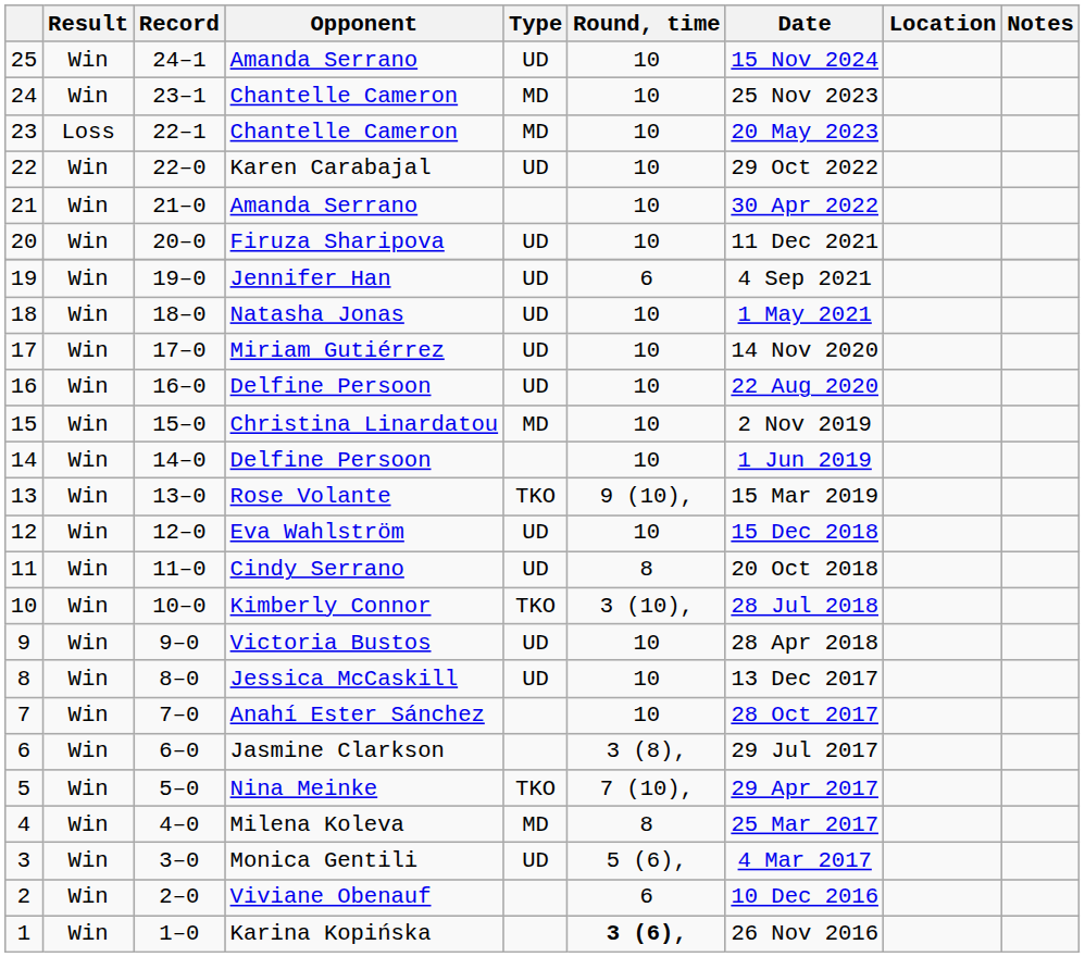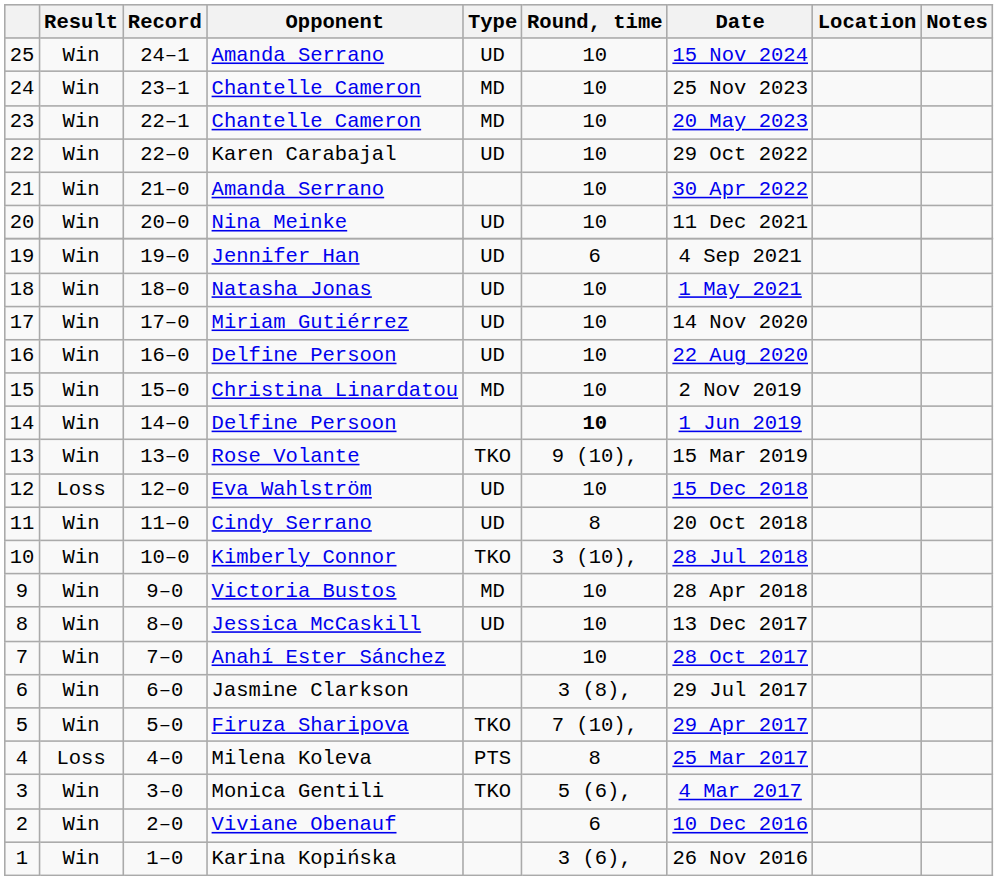 <table class="wikitable" style="text-align:center">
 <tr>
 <th></th>
 <th>Result</th>
 <th>Record</th>
 <th>Opponent</th>
 <th>Type</th>
 <th>Round, time</th>
 <th>Date</th>
 <th>Location</th>
 <th>Notes</th>
 </tr>
 <tr>
 <td>25</td>
 <td>Win</td>
 <td>24–1</td>
 <td align=left><a href='#'>Amanda Serrano</a></td>
 <td>UD</td>
 <td>10</td>
 <td><a href='#'>15 Nov 2024</a></td>
 <td style="text-align:left;"></td>
 <td style="text-align:left;"></td>
 </tr>
 <tr>
 <td>24</td>
 <td>Win</td>
 <td>23–1</td>
 <td align=left><a href='#'>Chantelle Cameron</a></td>
 <td>MD</td>
 <td>10</td>
 <td>25 Nov 2023</td>
 <td style="text-align:left;"></td>
 <td style="text-align:left;"></td>
 </tr>
 <tr>
 <td>23</td>
-<td>Loss</td>
+<td>Win</td>
 <td>22–1</td>
 <td align=left><a href='#'>Chantelle Cameron</a></td>
 <td>MD</td>
 <td>10</td>
 <td><a href='#'>20 May 2023</a></td>
 <td style="text-align:left;"></td>
 <td style="text-align:left;"></td>
 </tr>
 <tr>
 <td>22</td>
 <td>Win</td>
 <td>22–0</td>
 <td align=left>Karen Carabajal</td>
 <td>UD</td>
 <td>10</td>
 <td>29 Oct 2022</td>
 <td style="text-align:left;"></td>
 <td style="text-align:left;"></td>
 </tr>
 <tr>
 <td>21</td>
 <td>Win</td>
 <td>21–0</td>
 <td align=left><a href='#'>Amanda Serrano</a></td>
 <td></td>
 <td>10</td>
 <td><a href='#'>30 Apr 2022</a></td>
 <td style="text-align:left;"></td>
 <td style="text-align:left;"></td>
 </tr>
 <tr>
 <td>20</td>
 <td>Win</td>
 <td>20–0</td>
-<td align=left><a href='#'>Firuza Sharipova</a></td>
+<td style="text-align:left;"><a href='#'>Nina Meinke</a></td>
 <td>UD</td>
 <td>10</td>
 <td>11 Dec 2021</td>
 <td style="text-align:left;"></td>
 <td style="text-align:left;"></td>
 </tr>
 <tr>
 </tr>
 <tr>
 <td>19</td>
 <td>Win</td>
 <td>19–0</td>
 <td style="text-align:left;"><a href='#'>Jennifer Han</a></td>
 <td>UD</td>
 <td>6</td>
 <td>4 Sep 2021</td>
 <td style="text-align:left;"></td>
 <td style="text-align:left;"></td>
 </tr>
 <tr>
 <td>18</td>
 <td>Win</td>
 <td>18–0</td>
 <td style="text-align:left;"><a href='#'>Natasha Jonas</a></td>
 <td>UD</td>
 <td>10</td>
 <td><a href='#'>1 May 2021</a></td>
 <td style="text-align:left;"></td>
 <td style="text-align:left;"></td>
 </tr>
 <tr>
 <td>17</td>
 <td>Win</td>
 <td>17–0</td>
 <td style="text-align:left;"><a href='#'>Miriam Gutiérrez</a></td>
 <td>UD</td>
 <td>10</td>
 <td>14 Nov 2020</td>
 <td style="text-align:left;"></td>
 <td style="text-align:left;"></td>
 </tr>
 <tr>
 <td>16</td>
 <td>Win</td>
 <td>16–0</td>
 <td style="text-align:left;"><a href='#'>Delfine Persoon</a></td>
 <td>UD</td>
 <td>10</td>
 <td><a href='#'>22 Aug 2020</a></td>
 <td style="text-align:left;"></td>
 <td style="text-align:left;"></td>
 </tr>
 <tr>
 <td>15</td>
 <td>Win</td>
 <td>15–0</td>
 <td style="text-align:left;"><a href='#'>Christina Linardatou</a></td>
 <td>MD</td>
 <td>10</td>
 <td>2 Nov 2019</td>
 <td style="text-align:left;"></td>
 <td style="text-align:left;"></td>
 </tr>
 <tr>
 <td>14</td>
 <td>Win</td>
 <td>14–0</td>
 <td style="text-align:left;"><a href='#'>Delfine Persoon</a></td>
 <td></td>
-<td>10</td>
+<td><strong>10</strong></td>
 <td><a href='#'>1 Jun 2019</a></td>
 <td style="text-align:left;"></td>
 <td style="text-align:left;"></td>
 </tr>
 <tr>
 <td>13</td>
 <td>Win</td>
 <td>13–0</td>
 <td style="text-align:left;"><a href='#'>Rose Volante</a></td>
 <td>TKO</td>
 <td>9 (10), </td>
 <td>15 Mar 2019</td>
 <td style="text-align:left;"></td>
 <td style="text-align:left;"></td>
 </tr>
 <tr>
 <td>12</td>
-<td>Win</td>
+<td>Loss</td>
 <td>12–0</td>
 <td style="text-align:left;"><a href='#'>Eva Wahlström</a></td>
 <td>UD</td>
 <td>10</td>
 <td><a href='#'>15 Dec 2018</a></td>
 <td style="text-align:left;"></td>
 <td style="text-align:left;"></td>
 </tr>
 <tr>
 <td>11</td>
 <td>Win</td>
 <td>11–0</td>
 <td style="text-align:left;"><a href='#'>Cindy Serrano</a></td>
 <td>UD</td>
 <td>8</td>
 <td>20 Oct 2018</td>
 <td style="text-align:left;"></td>
 <td style="text-align:left;"></td>
 </tr>
 <tr>
 <td>10</td>
 <td>Win</td>
 <td>10–0</td>
 <td style="text-align:left;"><a href='#'>Kimberly Connor</a></td>
 <td>TKO</td>
 <td>3 (10), </td>
 <td><a href='#'>28 Jul 2018</a></td>
 <td style="text-align:left;"></td>
 <td style="text-align:left;"></td>
 </tr>
 <tr>
 <td>9</td>
 <td>Win</td>
 <td>9–0</td>
 <td style="text-align:left;"><a href='#'>Victoria Bustos</a></td>
-<td>UD</td>
+<td>MD</td>
 <td>10</td>
 <td>28 Apr 2018</td>
 <td style="text-align:left;"></td>
 <td style="text-align:left;"></td>
 </tr>
 <tr>
 <td>8</td>
 <td>Win</td>
 <td>8–0</td>
 <td style="text-align:left;"><a href='#'>Jessica McCaskill</a></td>
 <td>UD</td>
 <td>10</td>
 <td>13 Dec 2017</td>
 <td style="text-align:left;"></td>
 <td style="text-align:left;"></td>
 </tr>
 <tr>
 <td>7</td>
 <td>Win</td>
 <td>7–0</td>
 <td style="text-align:left;"><a href='#'>Anahí Ester Sánchez</a></td>
 <td></td>
 <td>10</td>
 <td><a href='#'>28 Oct 2017</a></td>
 <td style="text-align:left;"></td>
 <td style="text-align:left;"></td>
 </tr>
 <tr>
 <td>6</td>
 <td>Win</td>
 <td>6–0</td>
 <td style="text-align:left;">Jasmine Clarkson</td>
 <td></td>
 <td>3 (8), </td>
 <td>29 Jul 2017</td>
 <td style="text-align:left;"></td>
 <td></td>
 </tr>
 <tr>
 <td>5</td>
 <td>Win</td>
 <td>5–0</td>
-<td style="text-align:left;"><a href='#'>Nina Meinke</a></td>
+<td align=left><a href='#'>Firuza Sharipova</a></td>
 <td>TKO</td>
 <td>7 (10), </td>
 <td><a href='#'>29 Apr 2017</a></td>
 <td style="text-align:left;"></td>
 <td style="text-align:left;"></td>
 </tr>
 <tr>
 <td>4</td>
-<td>Win</td>
+<td>Loss</td>
 <td>4–0</td>
 <td style="text-align:left;">Milena Koleva</td>
-<td>MD</td>
+<td>PTS</td>
 <td>8</td>
 <td><a href='#'>25 Mar 2017</a></td>
 <td style="text-align:left;"></td>
 <td></td>
 </tr>
 <tr>
 <td>3</td>
 <td>Win</td>
 <td>3–0</td>
 <td style="text-align:left;">Monica Gentili</td>
-<td>UD</td>
+<td>TKO</td>
 <td>5 (6), </td>
 <td><a href='#'>4 Mar 2017</a></td>
 <td style="text-align:left;"></td>
 <td></td>
 </tr>
 <tr>
 <td>2</td>
 <td>Win</td>
 <td>2–0</td>
 <td style="text-align:left;"><a href='#'>Viviane Obenauf</a></td>
 <td></td>
 <td>6</td>
 <td><a href='#'>10 Dec 2016</a></td>
 <td style="text-align:left;"></td>
 <td></td>
 </tr>
 <tr>
 <td>1</td>
 <td>Win</td>
 <td>1–0</td>
 <td style="text-align:left;">Karina Kopińska</td>
 <td></td>
-<td><strong>3 (6), </strong></td>
+<td>3 (6), </td>
 <td>26 Nov 2016</td>
 <td style="text-align:left;"></td>
 <td></td>
 </tr>
 </table>
